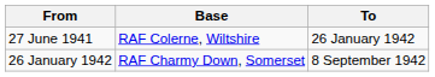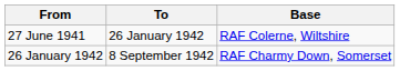 <table class="wikitable">
 <tr>
 <th>From</th>
+<th>To</th>
 <th>Base</th>
-<th>To</th>
 </tr>
 <tr>
 <td>27 June 1941</td>
+<td>26 January 1942</td>
 <td><a href='#'>RAF Colerne</a>, <a href='#'>Wiltshire</a></td>
-<td>26 January 1942</td>
 </tr>
 <tr>
 <td>26 January 1942</td>
+<td>8 September 1942</td>
 <td><a href='#'>RAF Charmy Down</a>, <a href='#'>Somerset</a></td>
-<td>8 September 1942</td>
 </tr>
 </table>
